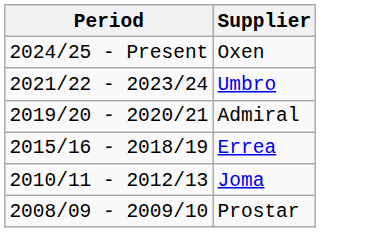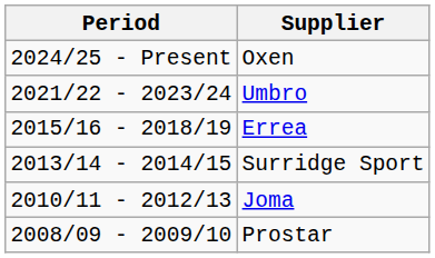 <table class="wikitable">
 <tr>
 <th>Period</th>
 <th>Supplier</th>
 </tr>
 <tr>
 <td>2024/25 - Present</td>
 <td> Oxen</td>
 </tr>
 <tr>
 <td>2021/22 - 2023/24</td>
 <td> <a href='#'>Umbro</a></td>
 </tr>
 <tr>
-<td>2019/20 - 2020/21</td>
-<td> Admiral</td>
+<td>2015/16 - 2018/19</td>
+<td> <a href='#'>Errea</a></td>
 </tr>
 <tr>
-<td>2015/16 - 2018/19</td>
-<td> <a href='#'>Errea</a></td>
+<td>2013/14 - 2014/15</td>
+<td> Surridge Sport</td>
 </tr>
 <tr>
 <td>2010/11 - 2012/13</td>
 <td> <a href='#'>Joma</a></td>
 </tr>
 <tr>
 <td>2008/09 - 2009/10</td>
 <td> Prostar</td>
 </tr>
 </table>
